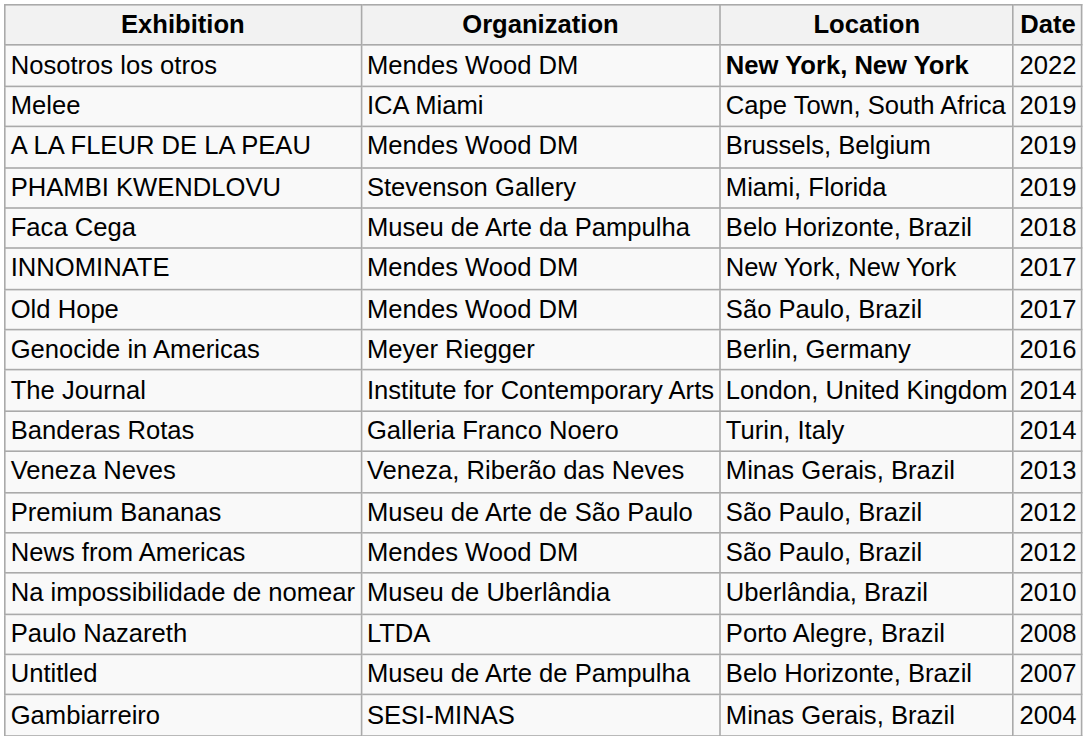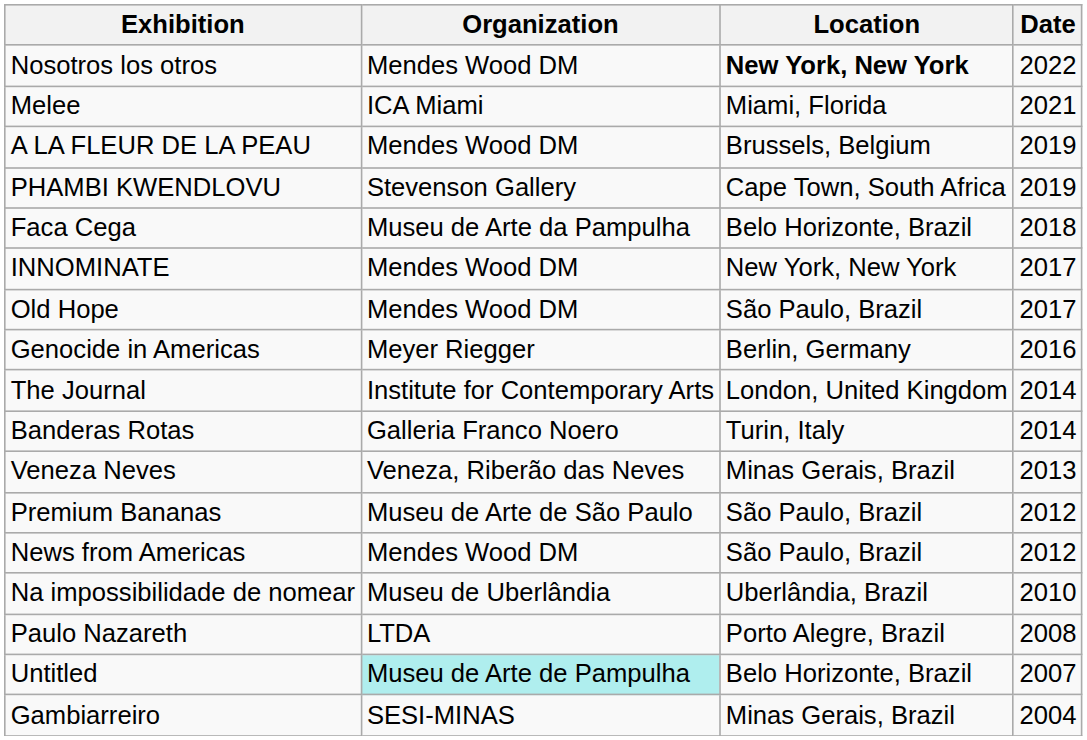 <table class="wikitable">
 <tr>
 <th>Exhibition</th>
 <th>Organization</th>
 <th>Location</th>
 <th>Date</th>
 </tr>
 <tr>
 <td>Nosotros los otros</td>
 <td>Mendes Wood DM</td>
 <td><strong>New York, New York</strong></td>
 <td>2022</td>
 </tr>
 <tr>
 <td>Melee</td>
 <td>ICA Miami</td>
-<td>Cape Town, South Africa</td>
-<td>2019</td>
+<td>Miami, Florida</td>
+<td>2021</td>
 </tr>
 <tr>
 <td>A LA FLEUR DE LA PEAU</td>
 <td>Mendes Wood DM</td>
 <td>Brussels, Belgium</td>
 <td>2019</td>
 </tr>
 <tr>
 <td>PHAMBI KWENDLOVU</td>
 <td>Stevenson Gallery</td>
-<td>Miami, Florida</td>
+<td>Cape Town, South Africa</td>
 <td>2019</td>
 </tr>
 <tr>
 <td>Faca Cega</td>
 <td>Museu de Arte da Pampulha</td>
 <td>Belo Horizonte, Brazil</td>
 <td>2018</td>
 </tr>
 <tr>
 <td>INNOMINATE</td>
 <td>Mendes Wood DM</td>
 <td>New York, New York</td>
 <td>2017</td>
 </tr>
 <tr>
 <td>Old Hope</td>
 <td>Mendes Wood DM</td>
 <td>São Paulo, Brazil</td>
 <td>2017</td>
 </tr>
 <tr>
 <td>Genocide in Americas</td>
 <td>Meyer Riegger</td>
 <td>Berlin, Germany</td>
 <td>2016</td>
 </tr>
 <tr>
 <td>The Journal</td>
 <td>Institute for Contemporary Arts</td>
 <td>London, United Kingdom</td>
 <td>2014</td>
 </tr>
 <tr>
 <td>Banderas Rotas</td>
 <td>Galleria Franco Noero</td>
 <td>Turin, Italy</td>
 <td>2014</td>
 </tr>
 <tr>
 <td>Veneza Neves</td>
 <td>Veneza, Riberão das Neves</td>
 <td>Minas Gerais, Brazil</td>
 <td>2013</td>
 </tr>
 <tr>
 <td>Premium Bananas</td>
 <td>Museu de Arte de São Paulo</td>
 <td>São Paulo, Brazil</td>
 <td>2012</td>
 </tr>
 <tr>
 <td>News from Americas</td>
 <td>Mendes Wood DM</td>
 <td>São Paulo, Brazil</td>
 <td>2012</td>
 </tr>
 <tr>
 <td>Na impossibilidade de nomear</td>
 <td>Museu de Uberlândia</td>
 <td>Uberlândia, Brazil</td>
 <td>2010</td>
 </tr>
 <tr>
 <td>Paulo Nazareth</td>
 <td>LTDA</td>
 <td>Porto Alegre, Brazil</td>
 <td>2008</td>
 </tr>
 <tr>
 <td>Untitled</td>
-<td>Museu de Arte de Pampulha</td>
+<td style="background: paleturquoise;">Museu de Arte de Pampulha</td>
 <td>Belo Horizonte, Brazil</td>
 <td>2007</td>
 </tr>
 <tr>
 <td>Gambiarreiro</td>
 <td>SESI-MINAS</td>
 <td>Minas Gerais, Brazil</td>
 <td>2004</td>
 </tr>
 </table>
